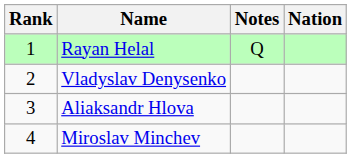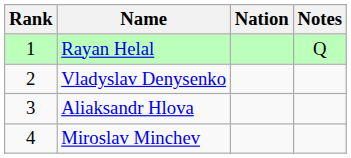 <table class="wikitable sortable" style="text-align:center">
 <tr>
 <th>Rank</th>
 <th>Name</th>
+<th>Nation</th>
 <th>Notes</th>
-<th>Nation</th>
 </tr>
 <tr bgcolor=bbffbb>
 <td>1</td>
 <td align=left><a href='#'>Rayan Helal</a></td>
+<td align=left></td>
 <td>Q</td>
-<td align=left></td>
 </tr>
 <tr>
 <td>2</td>
 <td align=left><a href='#'>Vladyslav Denysenko</a></td>
+<td align=left></td>
 <td></td>
-<td align=left></td>
 </tr>
 <tr>
 <td>3</td>
 <td align=left><a href='#'>Aliaksandr Hlova</a></td>
+<td align=left></td>
 <td></td>
-<td align=left></td>
 </tr>
 <tr>
 <td>4</td>
 <td align=left><a href='#'>Miroslav Minchev</a></td>
+<td align=left></td>
 <td></td>
-<td align=left></td>
 </tr>
 </table>
